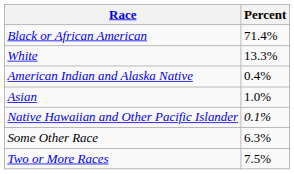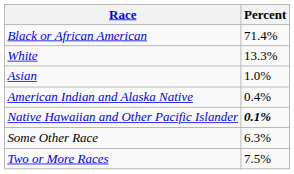 <table class="wikitable">
 <tr>
 <th><a href='#'>Race</a></th>
 <th>Percent</th>
 </tr>
 <tr>
 <td><em><a href='#'>Black or African American</a></em></td>
 <td>71.4%</td>
 </tr>
 <tr>
 <td><em><a href='#'>White</a></em></td>
 <td>13.3%</td>
 </tr>
 <tr>
+<td><em><a href='#'>Asian</a></em></td>
+<td>1.0%</td>
+</tr>
+<tr>
 <td><em><a href='#'>American Indian and Alaska Native</a></em></td>
 <td>0.4%</td>
 </tr>
 <tr>
-<td><em><a href='#'>Asian</a></em></td>
-<td>1.0%</td>
-</tr>
-<tr>
 <td><em><a href='#'>Native Hawaiian and Other Pacific Islander</a></em></td>
-<td><em>0.1%</em></td>
+<td><strong><em>0.1%</em></strong></td>
 </tr>
 <tr>
 <td><em>Some Other Race</em></td>
 <td>6.3%</td>
 </tr>
 <tr>
 <td><em><a href='#'>Two or More Races</a></em></td>
 <td>7.5%</td>
 </tr>
 </table>
